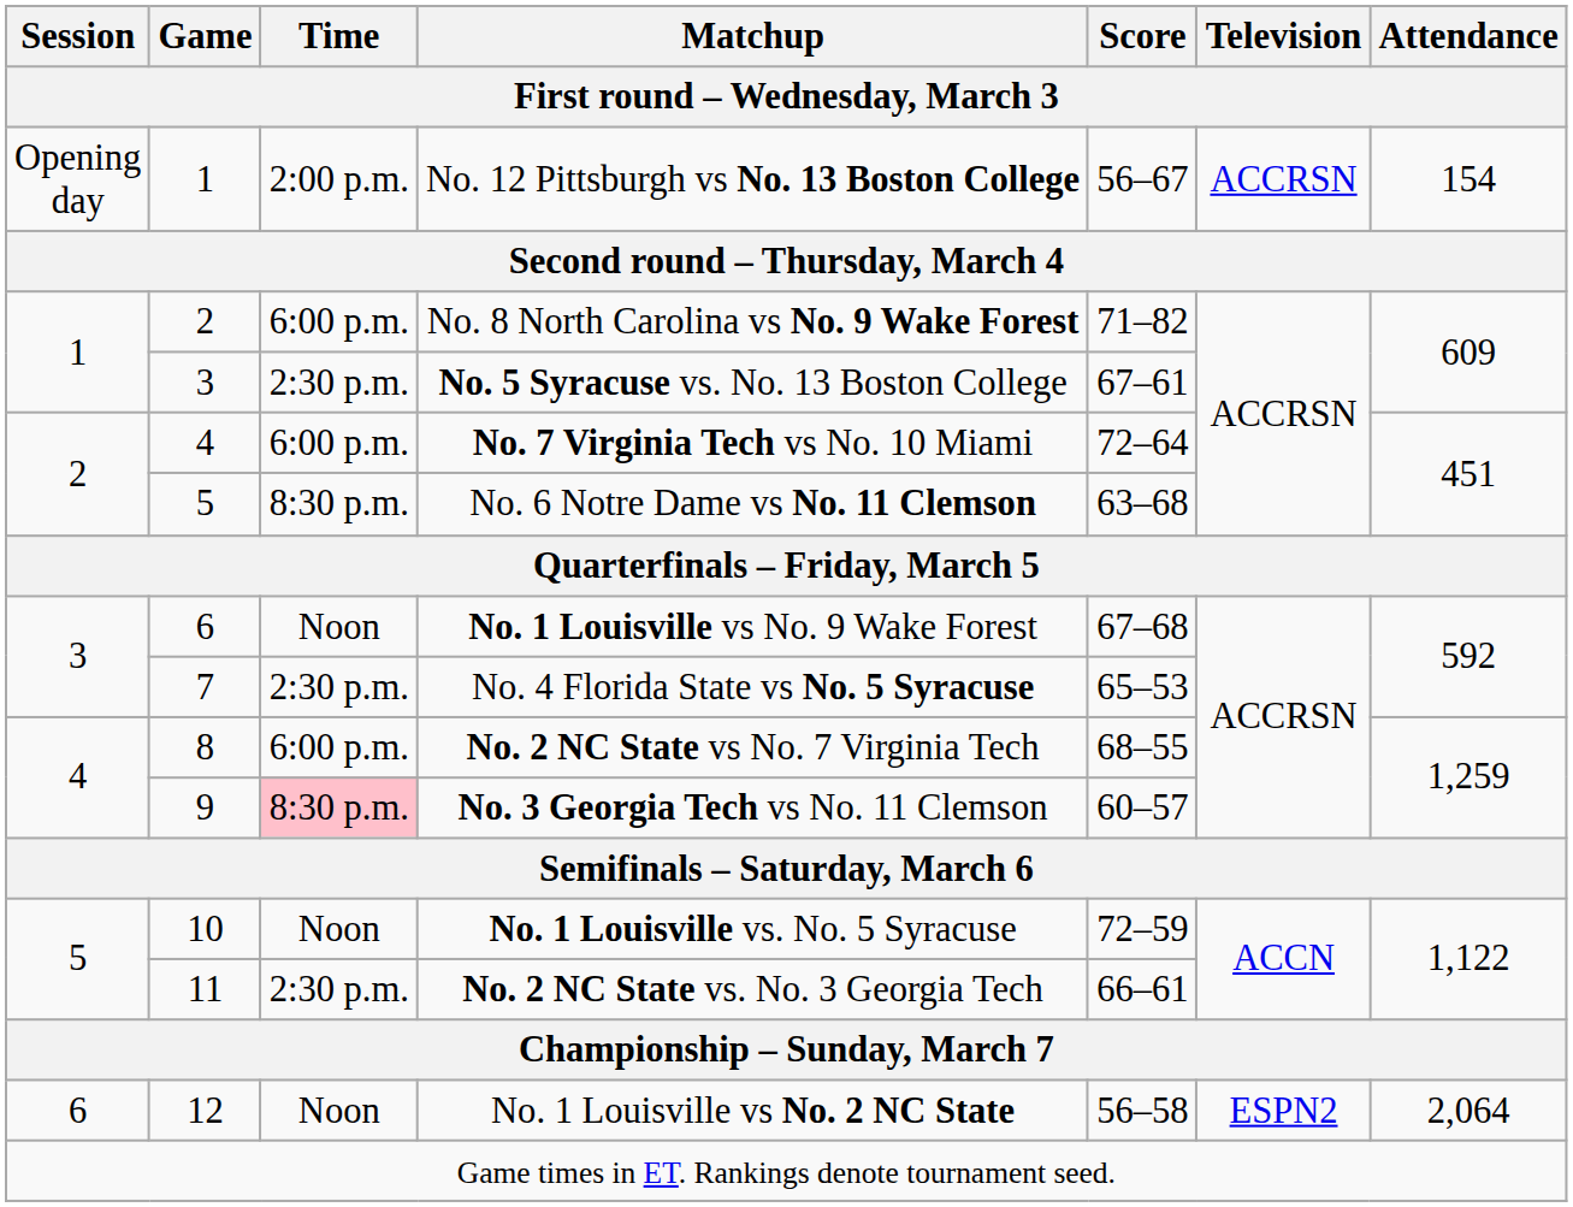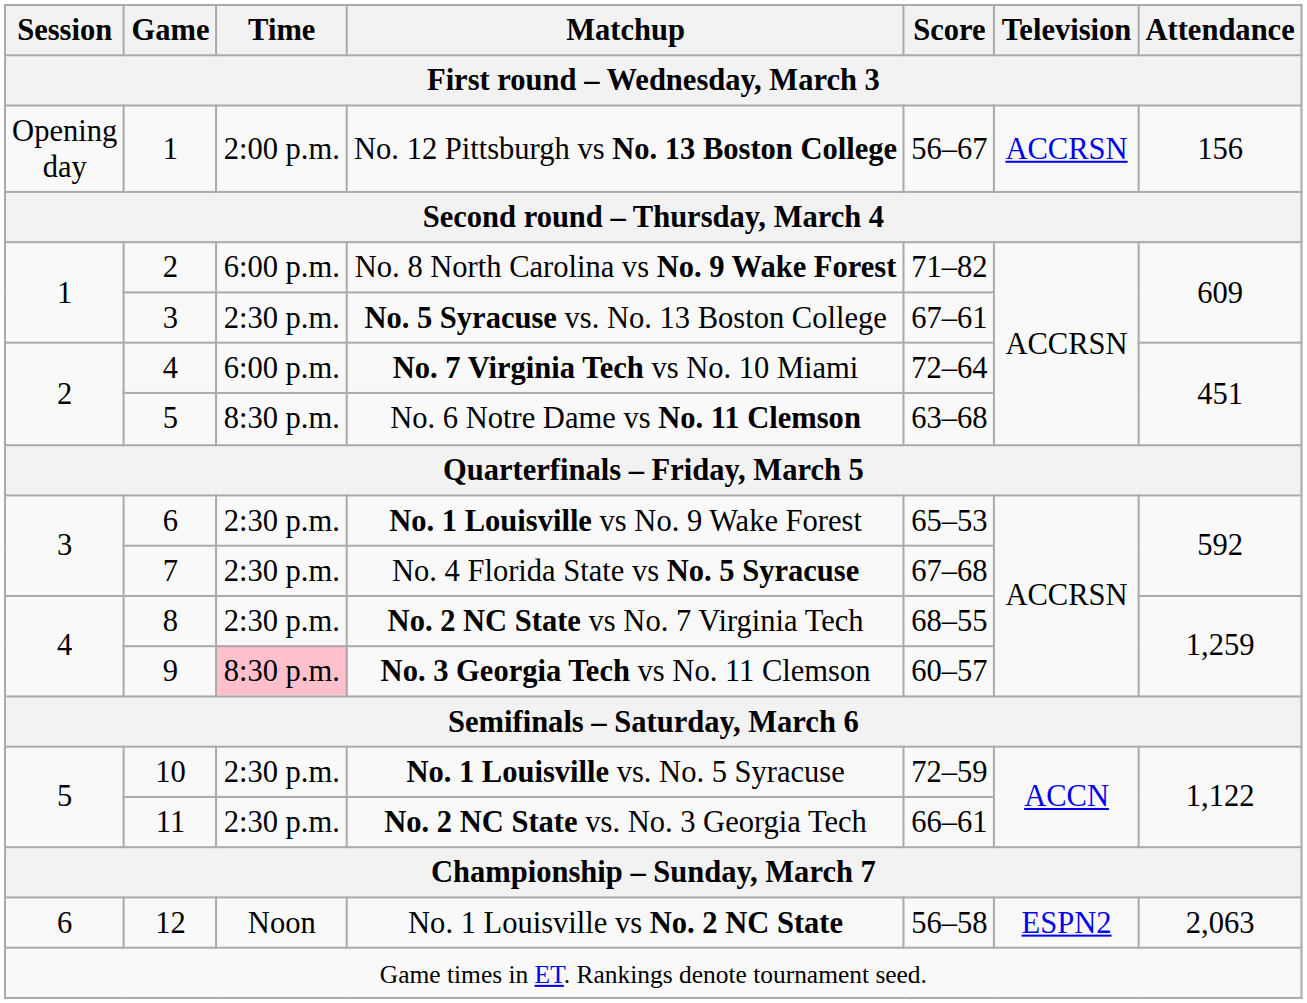 <table class="wikitable" style="font-size: 95%;text-align:center">
 <tr>
 <th>Session</th>
 <th>Game</th>
 <th>Time</th>
 <th>Matchup</th>
 <th>Score</th>
 <th>Television</th>
 <th>Attendance</th>
 </tr>
 <tr>
 <th colspan=7>First round – Wednesday, March 3</th>
 </tr>
 <tr>
 <td>Opening<br>day</td>
 <td>1</td>
 <td>2:00 p.m.</td>
 <td>No. 12 Pittsburgh vs <strong>No. 13 Boston College</strong></td>
 <td>56–67</td>
 <td><a href='#'>ACCRSN</a></td>
-<td>154</td>
+<td>156</td>
 </tr>
 <tr>
 <th colspan=7>Second round – Thursday, March 4</th>
 </tr>
 <tr>
 <td rowspan=2>1</td>
 <td>2</td>
 <td>6:00 p.m.</td>
 <td>No. 8 North Carolina vs <strong>No. 9 Wake Forest</strong></td>
 <td>71–82</td>
 <td rowspan=4>ACCRSN</td>
 <td rowspan=2>609</td>
 </tr>
 <tr>
 <td>3</td>
 <td>2:30 p.m.</td>
 <td><strong>No. 5 Syracuse</strong> vs. No. 13 Boston College</td>
 <td>67–61</td>
 </tr>
 <tr>
 <td rowspan=2>2</td>
 <td>4</td>
 <td>6:00 p.m.</td>
 <td><strong>No. 7 Virginia Tech</strong> vs No. 10 Miami</td>
 <td>72–64</td>
 <td rowspan=2>451</td>
 </tr>
 <tr>
 <td>5</td>
 <td>8:30 p.m.</td>
 <td>No. 6 Notre Dame vs <strong>No. 11 Clemson</strong></td>
 <td>63–68</td>
 </tr>
 <tr>
 <th colspan=7>Quarterfinals – Friday, March 5</th>
 </tr>
 <tr>
 <td rowspan=2>3</td>
 <td>6</td>
-<td>Noon</td>
+<td>2:30 p.m.</td>
 <td><strong>No. 1 Louisville</strong> vs No. 9 Wake Forest</td>
-<td>67–68</td>
+<td>65–53</td>
 <td rowspan=4>ACCRSN</td>
 <td rowspan=2>592</td>
 </tr>
 <tr>
 <td>7</td>
 <td>2:30 p.m.</td>
 <td>No. 4 Florida State vs <strong>No. 5 Syracuse</strong></td>
-<td>65–53</td>
+<td>67–68</td>
 </tr>
 <tr>
 <td rowspan=2>4</td>
 <td>8</td>
-<td>6:00 p.m.</td>
+<td>2:30 p.m.</td>
 <td><strong>No. 2 NC State</strong> vs No. 7 Virginia Tech</td>
 <td>68–55</td>
 <td rowspan=2>1,259</td>
 </tr>
 <tr>
 <td>9</td>
 <td style="background: pink;">8:30 p.m.</td>
 <td><strong>No. 3 Georgia Tech</strong> vs No. 11 Clemson</td>
 <td>60–57</td>
 </tr>
 <tr>
 <th colspan=7>Semifinals – Saturday, March 6</th>
 </tr>
 <tr>
 <td rowspan=2>5</td>
 <td>10</td>
-<td>Noon</td>
+<td>2:30 p.m.</td>
 <td><strong>No. 1 Louisville</strong> vs. No. 5 Syracuse</td>
 <td>72–59</td>
 <td rowspan=2><a href='#'>ACCN</a></td>
 <td rowspan=2>1,122</td>
 </tr>
 <tr>
 <td>11</td>
 <td>2:30 p.m.</td>
 <td><strong>No. 2 NC State</strong> vs. No. 3 Georgia Tech</td>
 <td>66–61</td>
 </tr>
 <tr>
 <th colspan=7>Championship – Sunday, March 7</th>
 </tr>
 <tr>
 <td rowspan=1>6</td>
 <td>12</td>
 <td>Noon</td>
 <td>No. 1 Louisville vs <strong>No. 2 NC State</strong></td>
 <td>56–58</td>
 <td><a href='#'>ESPN2</a></td>
-<td>2,064</td>
+<td>2,063</td>
 </tr>
 <tr>
 <td colspan=7><small>Game times in <a href='#'>ET</a>. Rankings denote tournament seed.</small></td>
 </tr>
 </table>
